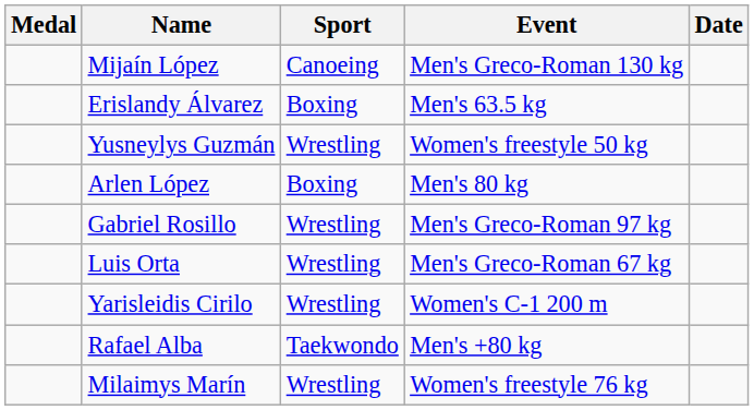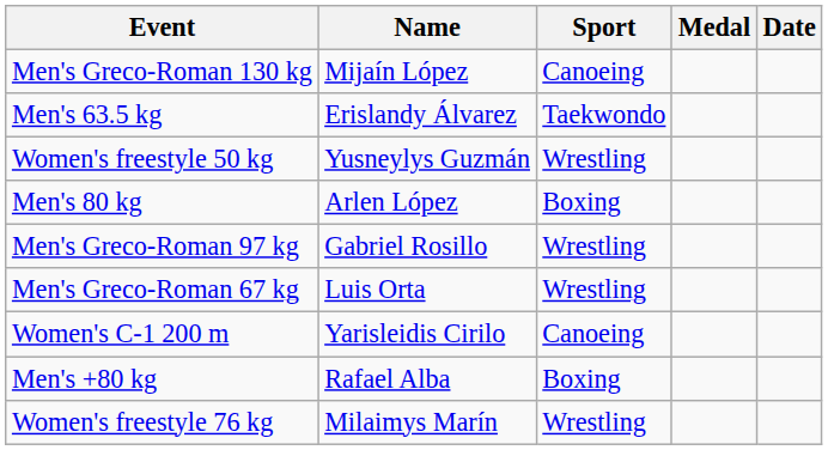 <table class="wikitable sortable" style="font-size: 95%;">
 <tr>
-<th>Medal</th>
+<th>Event</th>
 <th>Name</th>
 <th>Sport</th>
-<th>Event</th>
+<th>Medal</th>
 <th>Date</th>
 </tr>
 <tr>
-<td></td>
+<td><a href='#'>Men's Greco-Roman 130 kg</a></td>
 <td><a href='#'>Mijaín López</a></td>
 <td><a href='#'>Canoeing</a></td>
-<td><a href='#'>Men's Greco-Roman 130 kg</a></td>
+<td></td>
 <td></td>
 </tr>
 <tr>
+<td><a href='#'>Men's 63.5 kg</a></td>
+<td><a href='#'>Erislandy Álvarez</a></td>
+<td><a href='#'>Taekwondo</a></td>
 <td></td>
-<td><a href='#'>Erislandy Álvarez</a></td>
-<td><a href='#'>Boxing</a></td>
-<td><a href='#'>Men's 63.5 kg</a></td>
 <td></td>
 </tr>
 <tr>
-<td></td>
+<td><a href='#'>Women's freestyle 50 kg</a></td>
 <td><a href='#'>Yusneylys Guzmán</a></td>
 <td><a href='#'>Wrestling</a></td>
-<td><a href='#'>Women's freestyle 50 kg</a></td>
+<td></td>
 <td></td>
 </tr>
 <tr>
-<td></td>
+<td><a href='#'>Men's 80 kg</a></td>
 <td><a href='#'>Arlen López</a></td>
 <td><a href='#'>Boxing</a></td>
-<td><a href='#'>Men's 80 kg</a></td>
+<td></td>
 <td></td>
 </tr>
 <tr>
-<td></td>
+<td><a href='#'>Men's Greco-Roman 97 kg</a></td>
 <td><a href='#'>Gabriel Rosillo</a></td>
 <td><a href='#'>Wrestling</a></td>
-<td><a href='#'>Men's Greco-Roman 97 kg</a></td>
+<td></td>
 <td></td>
 </tr>
 <tr>
-<td></td>
+<td><a href='#'>Men's Greco-Roman 67 kg</a></td>
 <td><a href='#'>Luis Orta</a></td>
 <td><a href='#'>Wrestling</a></td>
-<td><a href='#'>Men's Greco-Roman 67 kg</a></td>
+<td></td>
 <td></td>
 </tr>
 <tr>
+<td><a href='#'>Women's C-1 200 m</a></td>
+<td><a href='#'>Yarisleidis Cirilo</a></td>
+<td><a href='#'>Canoeing</a></td>
 <td></td>
-<td><a href='#'>Yarisleidis Cirilo</a></td>
-<td><a href='#'>Wrestling</a></td>
-<td><a href='#'>Women's C-1 200 m</a></td>
 <td></td>
 </tr>
 <tr>
+<td><a href='#'>Men's +80 kg</a></td>
+<td><a href='#'>Rafael Alba</a></td>
+<td><a href='#'>Boxing</a></td>
 <td></td>
-<td><a href='#'>Rafael Alba</a></td>
-<td><a href='#'>Taekwondo</a></td>
-<td><a href='#'>Men's +80 kg</a></td>
 <td></td>
 </tr>
 <tr>
-<td></td>
+<td><a href='#'>Women's freestyle 76 kg</a></td>
 <td><a href='#'>Milaimys Marín</a></td>
 <td><a href='#'>Wrestling</a></td>
-<td><a href='#'>Women's freestyle 76 kg</a></td>
+<td></td>
 <td></td>
 </tr>
 </table>
